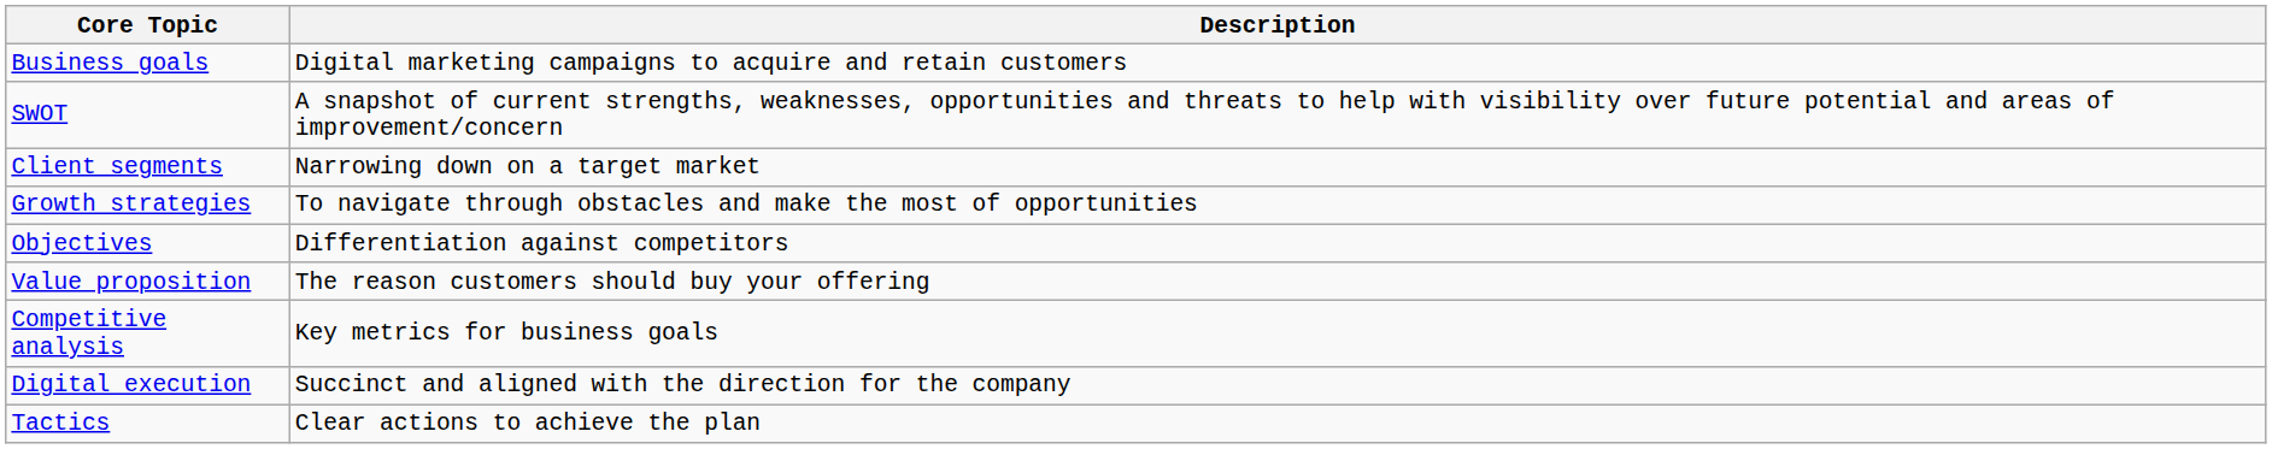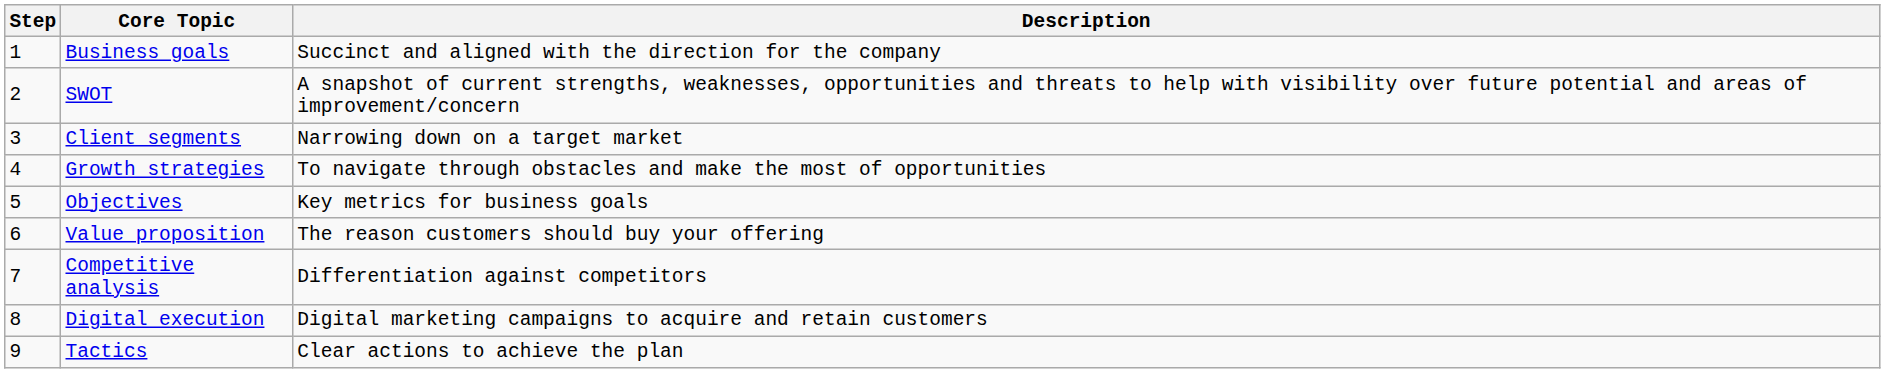 <table class="wikitable">
 <tr>
+<th>Step</th>
 <th>Core Topic</th>
 <th>Description</th>
 </tr>
 <tr>
+<td>1</td>
 <td><a href='#'>Business goals</a></td>
-<td>Digital marketing campaigns to acquire and retain customers</td>
+<td>Succinct and aligned with the direction for the company</td>
 </tr>
 <tr>
+<td>2</td>
 <td><a href='#'>SWOT</a></td>
 <td>A snapshot of current strengths, weaknesses, opportunities and threats to help with visibility over future potential and areas of improvement/concern</td>
 </tr>
 <tr>
+<td>3</td>
 <td><a href='#'>Client segments</a></td>
 <td>Narrowing down on a target market</td>
 </tr>
 <tr>
+<td>4</td>
 <td><a href='#'>Growth strategies</a></td>
 <td>To navigate through obstacles and make the most of opportunities</td>
 </tr>
 <tr>
+<td>5</td>
 <td><a href='#'>Objectives</a></td>
-<td>Differentiation against competitors</td>
+<td>Key metrics for business goals</td>
 </tr>
 <tr>
+<td>6</td>
 <td><a href='#'>Value proposition</a></td>
 <td>The reason customers should buy your offering</td>
 </tr>
 <tr>
+<td>7</td>
 <td><a href='#'>Competitive analysis</a></td>
-<td>Key metrics for business goals</td>
+<td>Differentiation against competitors</td>
 </tr>
 <tr>
+<td>8</td>
 <td><a href='#'>Digital execution</a></td>
-<td>Succinct and aligned with the direction for the company</td>
+<td>Digital marketing campaigns to acquire and retain customers</td>
 </tr>
 <tr>
+<td>9</td>
 <td><a href='#'>Tactics</a></td>
 <td>Clear actions to achieve the plan</td>
 </tr>
 </table>
